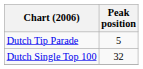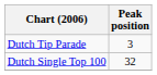 <table class="wikitable">
 <tr>
 <th align="center">Chart (2006)</th>
 <th align="center">Peak<br>position</th>
 </tr>
 <tr>
 <td align="left"><a href='#'>Dutch Tip Parade</a></td>
-<td align="center">5</td>
+<td align="center">3</td>
 </tr>
 <tr>
 <td align="left"><a href='#'>Dutch Single Top 100</a></td>
 <td align="center">32</td>
 </tr>
 <tr>
 </tr>
 </table>
